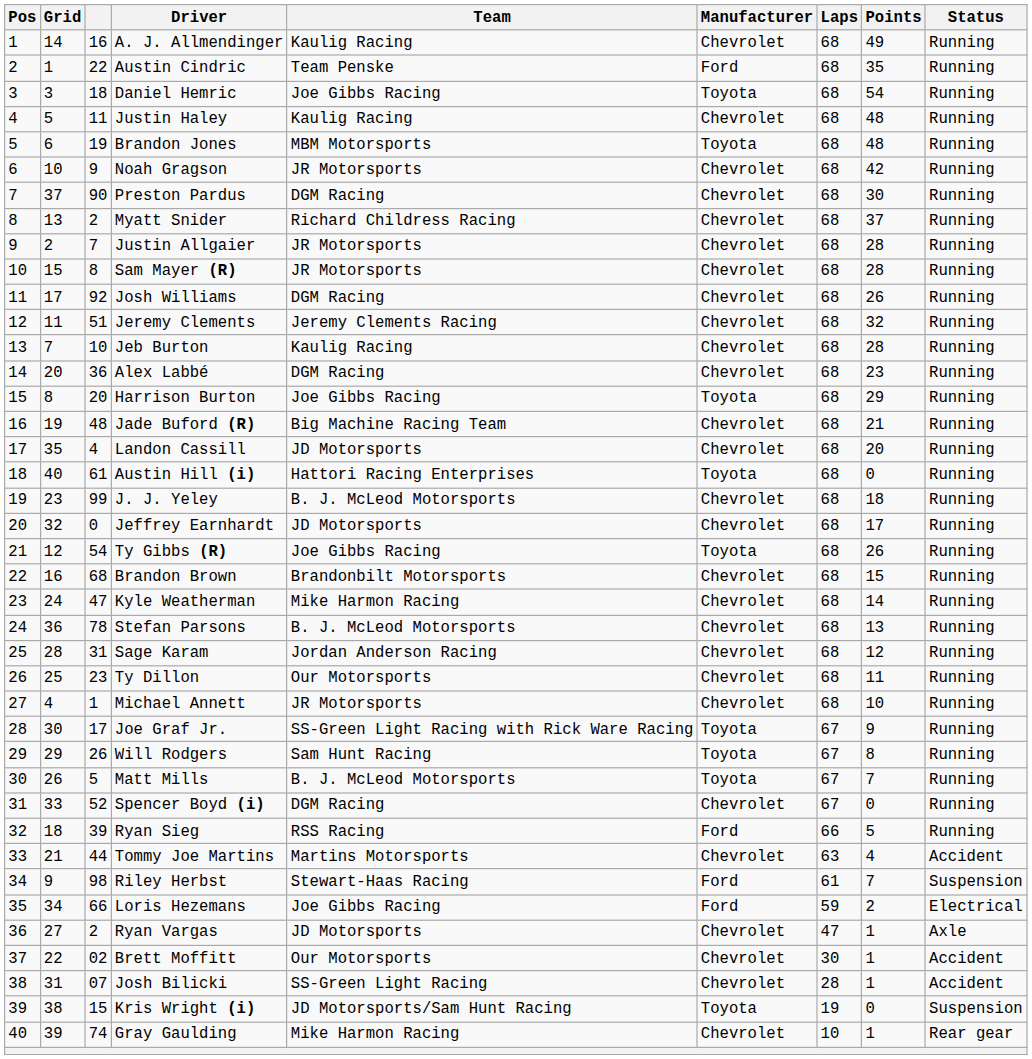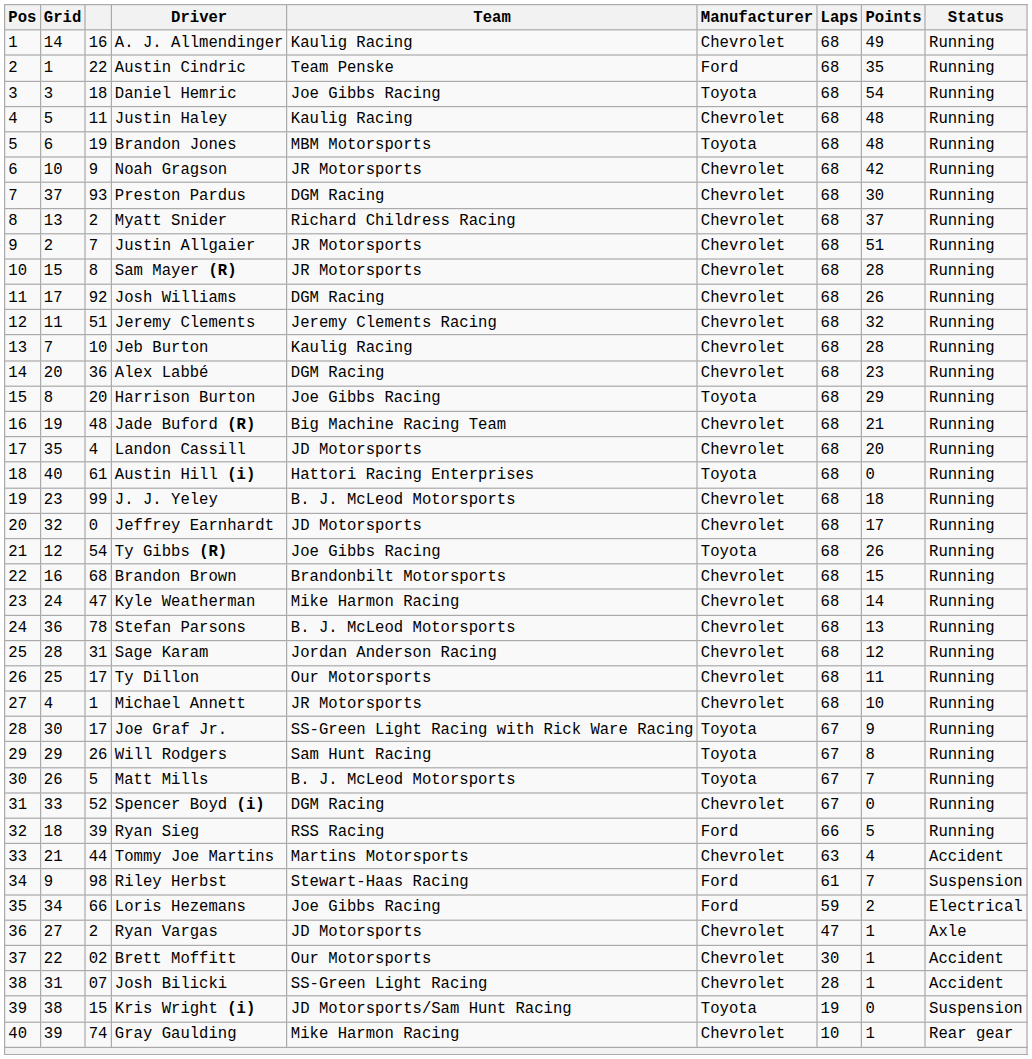 <table class="wikitable sortable">
 <tr>
 <th>Pos</th>
 <th>Grid</th>
 <th></th>
 <th>Driver</th>
 <th>Team</th>
 <th>Manufacturer</th>
 <th>Laps</th>
 <th>Points</th>
 <th>Status</th>
 </tr>
 <tr>
 <td>1</td>
 <td>14</td>
 <td>16</td>
 <td>A. J. Allmendinger</td>
 <td>Kaulig Racing</td>
 <td>Chevrolet</td>
 <td>68</td>
 <td>49</td>
 <td>Running</td>
 </tr>
 <tr>
 <td>2</td>
 <td>1</td>
 <td>22</td>
 <td>Austin Cindric</td>
 <td>Team Penske</td>
 <td>Ford</td>
 <td>68</td>
 <td>35</td>
 <td>Running</td>
 </tr>
 <tr>
 <td>3</td>
 <td>3</td>
 <td>18</td>
 <td>Daniel Hemric</td>
 <td>Joe Gibbs Racing</td>
 <td>Toyota</td>
 <td>68</td>
 <td>54</td>
 <td>Running</td>
 </tr>
 <tr>
 <td>4</td>
 <td>5</td>
 <td>11</td>
 <td>Justin Haley</td>
 <td>Kaulig Racing</td>
 <td>Chevrolet</td>
 <td>68</td>
 <td>48</td>
 <td>Running</td>
 </tr>
 <tr>
 <td>5</td>
 <td>6</td>
 <td>19</td>
 <td>Brandon Jones</td>
 <td>MBM Motorsports</td>
 <td>Toyota</td>
 <td>68</td>
 <td>48</td>
 <td>Running</td>
 </tr>
 <tr>
 <td>6</td>
 <td>10</td>
 <td>9</td>
 <td>Noah Gragson</td>
 <td>JR Motorsports</td>
 <td>Chevrolet</td>
 <td>68</td>
 <td>42</td>
 <td>Running</td>
 </tr>
 <tr>
 <td>7</td>
 <td>37</td>
-<td>90</td>
+<td>93</td>
 <td>Preston Pardus</td>
 <td>DGM Racing</td>
 <td>Chevrolet</td>
 <td>68</td>
 <td>30</td>
 <td>Running</td>
 </tr>
 <tr>
 <td>8</td>
 <td>13</td>
 <td>2</td>
 <td>Myatt Snider</td>
 <td>Richard Childress Racing</td>
 <td>Chevrolet</td>
 <td>68</td>
 <td>37</td>
 <td>Running</td>
 </tr>
 <tr>
 <td>9</td>
 <td>2</td>
 <td>7</td>
 <td>Justin Allgaier</td>
 <td>JR Motorsports</td>
 <td>Chevrolet</td>
 <td>68</td>
-<td>28</td>
+<td>51</td>
 <td>Running</td>
 </tr>
 <tr>
 <td>10</td>
 <td>15</td>
 <td>8</td>
 <td>Sam Mayer <strong>(R)</strong></td>
 <td>JR Motorsports</td>
 <td>Chevrolet</td>
 <td>68</td>
 <td>28</td>
 <td>Running</td>
 </tr>
 <tr>
 <td>11</td>
 <td>17</td>
 <td>92</td>
 <td>Josh Williams</td>
 <td>DGM Racing</td>
 <td>Chevrolet</td>
 <td>68</td>
 <td>26</td>
 <td>Running</td>
 </tr>
 <tr>
 <td>12</td>
 <td>11</td>
 <td>51</td>
 <td>Jeremy Clements</td>
 <td>Jeremy Clements Racing</td>
 <td>Chevrolet</td>
 <td>68</td>
 <td>32</td>
 <td>Running</td>
 </tr>
 <tr>
 <td>13</td>
 <td>7</td>
 <td>10</td>
 <td>Jeb Burton</td>
 <td>Kaulig Racing</td>
 <td>Chevrolet</td>
 <td>68</td>
 <td>28</td>
 <td>Running</td>
 </tr>
 <tr>
 <td>14</td>
 <td>20</td>
 <td>36</td>
 <td>Alex Labbé</td>
 <td>DGM Racing</td>
 <td>Chevrolet</td>
 <td>68</td>
 <td>23</td>
 <td>Running</td>
 </tr>
 <tr>
 <td>15</td>
 <td>8</td>
 <td>20</td>
 <td>Harrison Burton</td>
 <td>Joe Gibbs Racing</td>
 <td>Toyota</td>
 <td>68</td>
 <td>29</td>
 <td>Running</td>
 </tr>
 <tr>
 <td>16</td>
 <td>19</td>
 <td>48</td>
 <td>Jade Buford <strong>(R)</strong></td>
 <td>Big Machine Racing Team</td>
 <td>Chevrolet</td>
 <td>68</td>
 <td>21</td>
 <td>Running</td>
 </tr>
 <tr>
 <td>17</td>
 <td>35</td>
 <td>4</td>
 <td>Landon Cassill</td>
 <td>JD Motorsports</td>
 <td>Chevrolet</td>
 <td>68</td>
 <td>20</td>
 <td>Running</td>
 </tr>
 <tr>
 <td>18</td>
 <td>40</td>
 <td>61</td>
 <td>Austin Hill <strong>(i)</strong></td>
 <td>Hattori Racing Enterprises</td>
 <td>Toyota</td>
 <td>68</td>
 <td>0</td>
 <td>Running</td>
 </tr>
 <tr>
 <td>19</td>
 <td>23</td>
 <td>99</td>
 <td>J. J. Yeley</td>
 <td>B. J. McLeod Motorsports</td>
 <td>Chevrolet</td>
 <td>68</td>
 <td>18</td>
 <td>Running</td>
 </tr>
 <tr>
 <td>20</td>
 <td>32</td>
 <td>0</td>
 <td>Jeffrey Earnhardt</td>
 <td>JD Motorsports</td>
 <td>Chevrolet</td>
 <td>68</td>
 <td>17</td>
 <td>Running</td>
 </tr>
 <tr>
 <td>21</td>
 <td>12</td>
 <td>54</td>
 <td>Ty Gibbs <strong>(R)</strong></td>
 <td>Joe Gibbs Racing</td>
 <td>Toyota</td>
 <td>68</td>
 <td>26</td>
 <td>Running</td>
 </tr>
 <tr>
 <td>22</td>
 <td>16</td>
 <td>68</td>
 <td>Brandon Brown</td>
 <td>Brandonbilt Motorsports</td>
 <td>Chevrolet</td>
 <td>68</td>
 <td>15</td>
 <td>Running</td>
 </tr>
 <tr>
 <td>23</td>
 <td>24</td>
 <td>47</td>
 <td>Kyle Weatherman</td>
 <td>Mike Harmon Racing</td>
 <td>Chevrolet</td>
 <td>68</td>
 <td>14</td>
 <td>Running</td>
 </tr>
 <tr>
 <td>24</td>
 <td>36</td>
 <td>78</td>
 <td>Stefan Parsons</td>
 <td>B. J. McLeod Motorsports</td>
 <td>Chevrolet</td>
 <td>68</td>
 <td>13</td>
 <td>Running</td>
 </tr>
 <tr>
 <td>25</td>
 <td>28</td>
 <td>31</td>
 <td>Sage Karam</td>
 <td>Jordan Anderson Racing</td>
 <td>Chevrolet</td>
 <td>68</td>
 <td>12</td>
 <td>Running</td>
 </tr>
 <tr>
 <td>26</td>
 <td>25</td>
-<td>23</td>
+<td>17</td>
 <td>Ty Dillon</td>
 <td>Our Motorsports</td>
 <td>Chevrolet</td>
 <td>68</td>
 <td>11</td>
 <td>Running</td>
 </tr>
 <tr>
 <td>27</td>
 <td>4</td>
 <td>1</td>
 <td>Michael Annett</td>
 <td>JR Motorsports</td>
 <td>Chevrolet</td>
 <td>68</td>
 <td>10</td>
 <td>Running</td>
 </tr>
 <tr>
 <td>28</td>
 <td>30</td>
 <td>17</td>
 <td>Joe Graf Jr.</td>
 <td>SS-Green Light Racing with Rick Ware Racing</td>
 <td>Toyota</td>
 <td>67</td>
 <td>9</td>
 <td>Running</td>
 </tr>
 <tr>
 <td>29</td>
 <td>29</td>
 <td>26</td>
 <td>Will Rodgers</td>
 <td>Sam Hunt Racing</td>
 <td>Toyota</td>
 <td>67</td>
 <td>8</td>
 <td>Running</td>
 </tr>
 <tr>
 <td>30</td>
 <td>26</td>
 <td>5</td>
 <td>Matt Mills</td>
 <td>B. J. McLeod Motorsports</td>
 <td>Toyota</td>
 <td>67</td>
 <td>7</td>
 <td>Running</td>
 </tr>
 <tr>
 <td>31</td>
 <td>33</td>
 <td>52</td>
 <td>Spencer Boyd <strong>(i)</strong></td>
 <td>DGM Racing</td>
 <td>Chevrolet</td>
 <td>67</td>
 <td>0</td>
 <td>Running</td>
 </tr>
 <tr>
 <td>32</td>
 <td>18</td>
 <td>39</td>
 <td>Ryan Sieg</td>
 <td>RSS Racing</td>
 <td>Ford</td>
 <td>66</td>
 <td>5</td>
 <td>Running</td>
 </tr>
 <tr>
 <td>33</td>
 <td>21</td>
 <td>44</td>
 <td>Tommy Joe Martins</td>
 <td>Martins Motorsports</td>
 <td>Chevrolet</td>
 <td>63</td>
 <td>4</td>
 <td>Accident</td>
 </tr>
 <tr>
 <td>34</td>
 <td>9</td>
 <td>98</td>
 <td>Riley Herbst</td>
 <td>Stewart-Haas Racing</td>
 <td>Ford</td>
 <td>61</td>
 <td>7</td>
 <td>Suspension</td>
 </tr>
 <tr>
 <td>35</td>
 <td>34</td>
 <td>66</td>
 <td>Loris Hezemans</td>
 <td>Joe Gibbs Racing</td>
 <td>Ford</td>
 <td>59</td>
 <td>2</td>
 <td>Electrical</td>
 </tr>
 <tr>
 <td>36</td>
 <td>27</td>
 <td>2</td>
 <td>Ryan Vargas</td>
 <td>JD Motorsports</td>
 <td>Chevrolet</td>
 <td>47</td>
 <td>1</td>
 <td>Axle</td>
 </tr>
 <tr>
 <td>37</td>
 <td>22</td>
 <td>02</td>
 <td>Brett Moffitt</td>
 <td>Our Motorsports</td>
 <td>Chevrolet</td>
 <td>30</td>
 <td>1</td>
 <td>Accident</td>
 </tr>
 <tr>
 <td>38</td>
 <td>31</td>
 <td>07</td>
 <td>Josh Bilicki</td>
 <td>SS-Green Light Racing</td>
 <td>Chevrolet</td>
 <td>28</td>
 <td>1</td>
 <td>Accident</td>
 </tr>
 <tr>
 <td>39</td>
 <td>38</td>
 <td>15</td>
 <td>Kris Wright <strong>(i)</strong></td>
 <td>JD Motorsports/Sam Hunt Racing</td>
 <td>Toyota</td>
 <td>19</td>
 <td>0</td>
 <td>Suspension</td>
 </tr>
 <tr>
 <td>40</td>
 <td>39</td>
 <td>74</td>
 <td>Gray Gaulding</td>
 <td>Mike Harmon Racing</td>
 <td>Chevrolet</td>
 <td>10</td>
 <td>1</td>
 <td>Rear gear</td>
 </tr>
 <tr>
 <th colspan="9"></th>
 </tr>
 <tr>
 </tr>
 </table>
